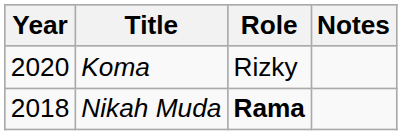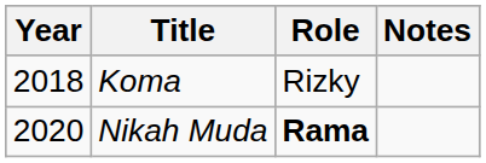 <table class="wikitable unsortable">
 <tr>
 <th>Year</th>
 <th>Title</th>
 <th>Role</th>
 <th>Notes</th>
 </tr>
 <tr>
-<td>2020</td>
+<td>2018</td>
 <td><em>Koma</em></td>
 <td>Rizky</td>
 <td></td>
 </tr>
 <tr>
-<td>2018</td>
+<td>2020</td>
 <td><em>Nikah Muda</em></td>
 <td><strong>Rama</strong></td>
 <td></td>
 </tr>
 </table>
